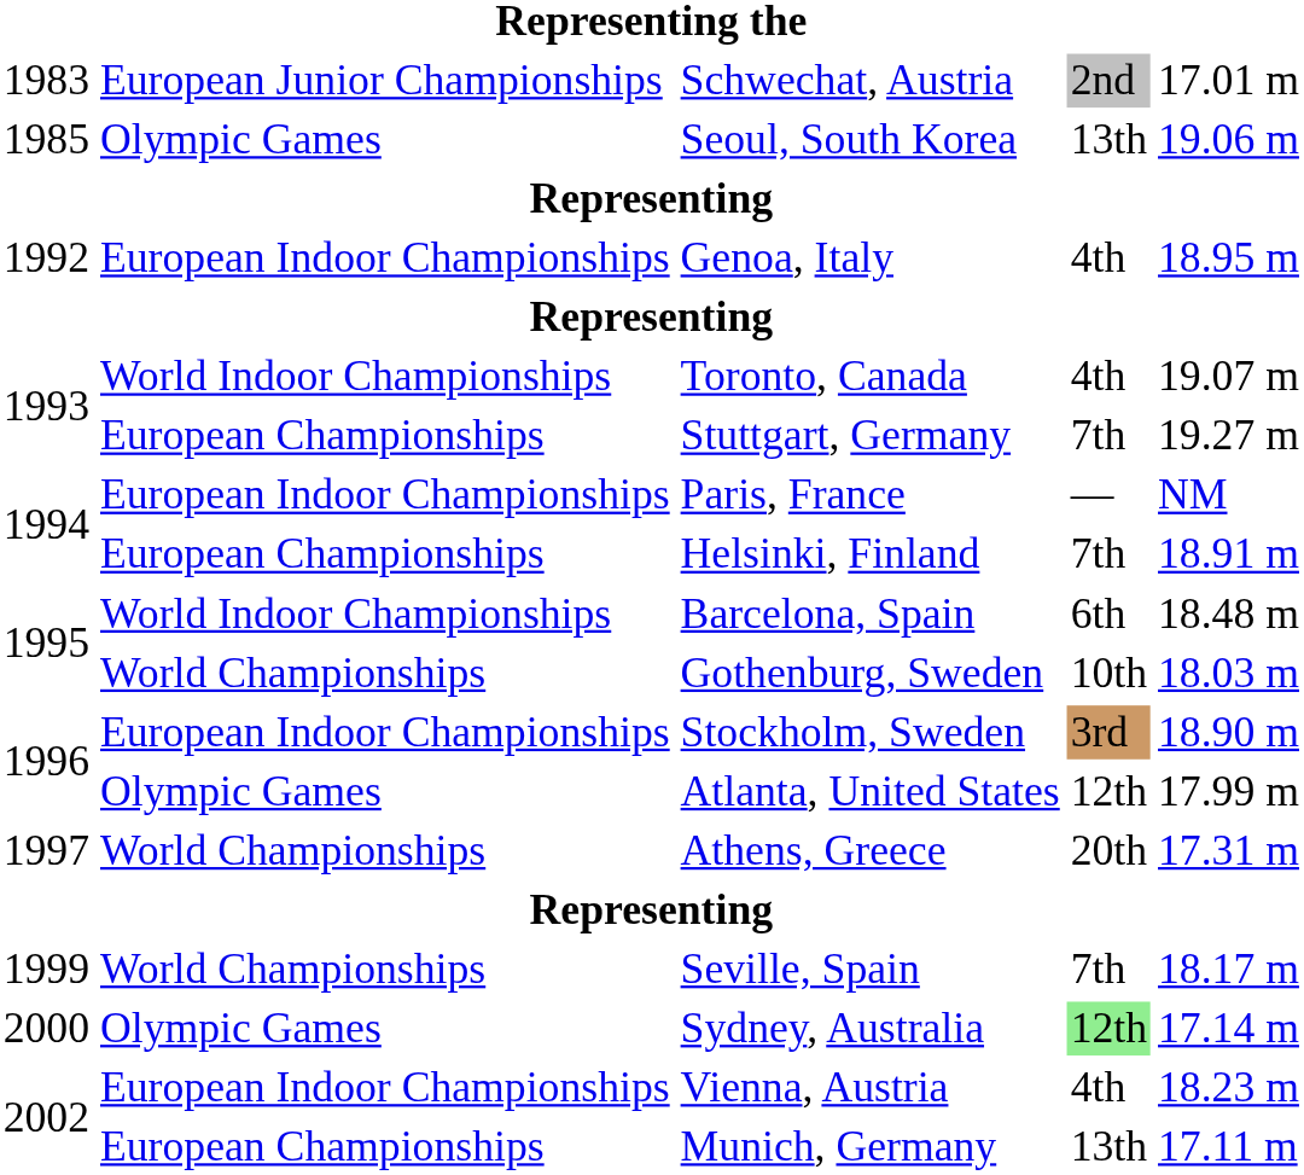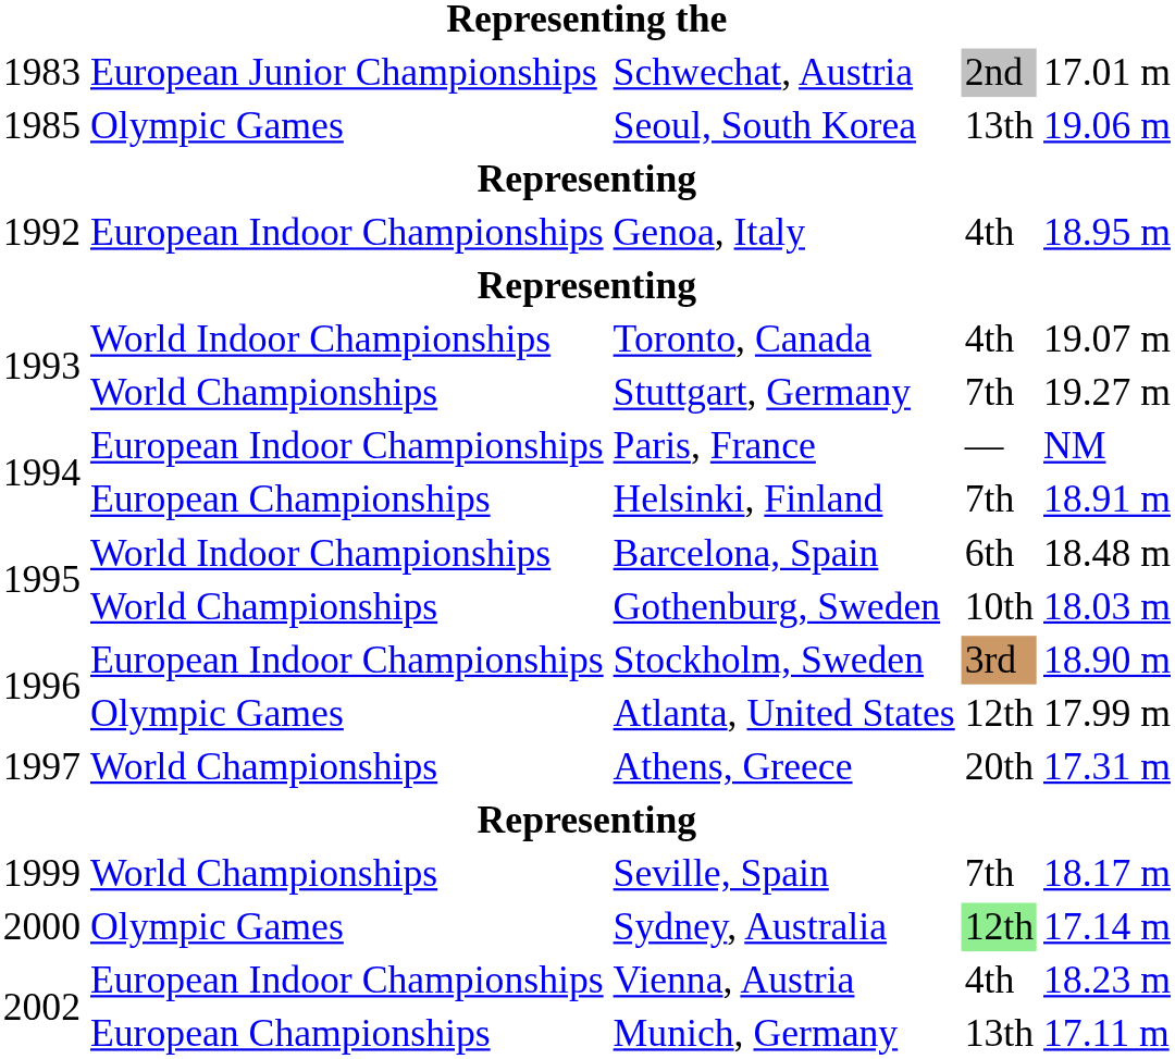 <table>
 <tr>
 <th colspan="5">Representing the </th>
 </tr>
 <tr>
 <td>1983</td>
 <td><a href='#'>European Junior Championships</a></td>
 <td><a href='#'>Schwechat</a>, <a href='#'>Austria</a></td>
 <td bgcolor="silver">2nd</td>
 <td>17.01 m</td>
 </tr>
 <tr>
 <td>1985</td>
 <td><a href='#'>Olympic Games</a></td>
 <td><a href='#'>Seoul, South Korea</a></td>
 <td>13th</td>
 <td><a href='#'>19.06 m</a></td>
 </tr>
 <tr>
 <th colspan="5">Representing </th>
 </tr>
 <tr>
 <td>1992</td>
 <td><a href='#'>European Indoor Championships</a></td>
 <td><a href='#'>Genoa</a>, <a href='#'>Italy</a></td>
 <td>4th</td>
 <td><a href='#'>18.95 m</a></td>
 </tr>
 <tr>
 <th colspan="5">Representing </th>
 </tr>
 <tr>
 <td rowspan=2>1993</td>
 <td><a href='#'>World Indoor Championships</a></td>
 <td><a href='#'>Toronto</a>, <a href='#'>Canada</a></td>
 <td>4th</td>
 <td>19.07 m</td>
 </tr>
 <tr>
-<td><a href='#'>European Championships</a></td>
+<td><a href='#'>World Championships</a></td>
 <td><a href='#'>Stuttgart</a>, <a href='#'>Germany</a></td>
 <td>7th</td>
 <td>19.27 m</td>
 </tr>
 <tr>
 <td rowspan=2>1994</td>
 <td><a href='#'>European Indoor Championships</a></td>
 <td><a href='#'>Paris</a>, <a href='#'>France</a></td>
 <td>—</td>
 <td><a href='#'>NM</a></td>
 </tr>
 <tr>
 <td><a href='#'>European Championships</a></td>
 <td><a href='#'>Helsinki</a>, <a href='#'>Finland</a></td>
 <td>7th</td>
 <td><a href='#'>18.91 m</a></td>
 </tr>
 <tr>
 <td rowspan=2>1995</td>
 <td><a href='#'>World Indoor Championships</a></td>
 <td><a href='#'>Barcelona, Spain</a></td>
 <td>6th</td>
 <td>18.48 m</td>
 </tr>
 <tr>
 <td><a href='#'>World Championships</a></td>
 <td><a href='#'>Gothenburg, Sweden</a></td>
 <td>10th</td>
 <td><a href='#'>18.03 m</a></td>
 </tr>
 <tr>
 <td rowspan=2>1996</td>
 <td><a href='#'>European Indoor Championships</a></td>
 <td><a href='#'>Stockholm, Sweden</a></td>
 <td bgcolor="cc9966">3rd</td>
 <td><a href='#'>18.90 m</a></td>
 </tr>
 <tr>
 <td><a href='#'>Olympic Games</a></td>
 <td><a href='#'>Atlanta</a>, <a href='#'>United States</a></td>
 <td>12th</td>
 <td>17.99 m</td>
 </tr>
 <tr>
 <td>1997</td>
 <td><a href='#'>World Championships</a></td>
 <td><a href='#'>Athens, Greece</a></td>
 <td>20th</td>
 <td><a href='#'>17.31 m</a></td>
 </tr>
 <tr>
 <th colspan="5">Representing </th>
 </tr>
 <tr>
 <td>1999</td>
 <td><a href='#'>World Championships</a></td>
 <td><a href='#'>Seville, Spain</a></td>
 <td>7th</td>
 <td><a href='#'>18.17 m</a></td>
 </tr>
 <tr>
 <td>2000</td>
 <td><a href='#'>Olympic Games</a></td>
 <td><a href='#'>Sydney</a>, <a href='#'>Australia</a></td>
 <td style="background: lightgreen;">12th</td>
 <td><a href='#'>17.14 m</a></td>
 </tr>
 <tr>
 <td rowspan=2>2002</td>
 <td><a href='#'>European Indoor Championships</a></td>
 <td><a href='#'>Vienna</a>, <a href='#'>Austria</a></td>
 <td>4th</td>
 <td><a href='#'>18.23 m</a></td>
 </tr>
 <tr>
 <td><a href='#'>European Championships</a></td>
 <td><a href='#'>Munich</a>, <a href='#'>Germany</a></td>
 <td>13th</td>
 <td><a href='#'>17.11 m</a></td>
 </tr>
 </table>
